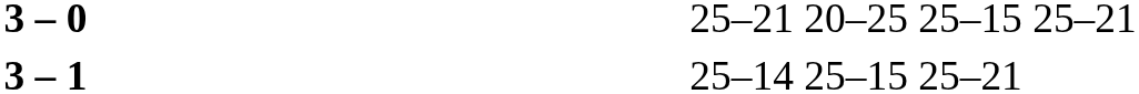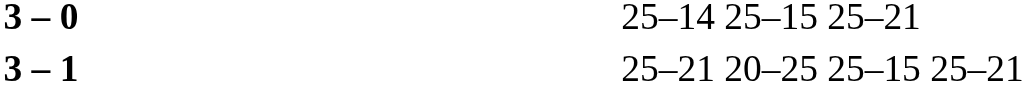 <table>
 <tr>
 <th width=200></th>
 <th width=80></th>
 <th width=200></th>
 <th width=220></th>
 </tr>
 <tr>
 <td align=right><strong></strong></td>
 <td align=center><strong>3 – 0</strong></td>
 <td></td>
-<td>25–21 20–25 25–15 25–21</td>
+<td>25–14 25–15 25–21</td>
 </tr>
 <tr>
 <td align=right><strong></strong></td>
 <td align=center><strong>3 – 1</strong></td>
 <td></td>
-<td>25–14 25–15 25–21</td>
+<td>25–21 20–25 25–15 25–21</td>
 </tr>
 </table>
